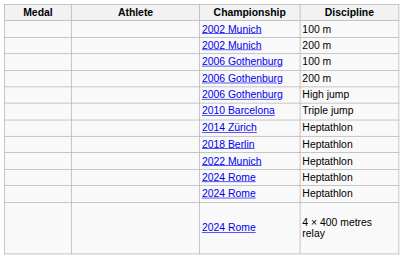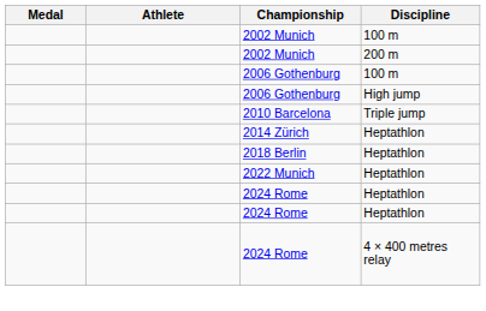 <table class="sortable wikitable" font-size:90%;>
 <tr>
 <th align="center" width=100>Medal</th>
 <th align="center" width=200>Athlete</th>
 <th align="center" width=150>Championship</th>
 <th align="center" width=150>Discipline</th>
 </tr>
 <tr>
 <td></td>
 <td align="left"></td>
 <td><a href='#'>2002 Munich</a></td>
 <td>100 m</td>
 </tr>
 <tr>
 <td></td>
 <td align="left"></td>
 <td><a href='#'>2002 Munich</a></td>
 <td>200 m</td>
 </tr>
 <tr>
 <td></td>
 <td align="left"></td>
 <td><a href='#'>2006 Gothenburg</a></td>
 <td>100 m</td>
-</tr>
-<tr>
-<td></td>
-<td align="left"></td>
-<td><a href='#'>2006 Gothenburg</a></td>
-<td>200 m</td>
 </tr>
 <tr>
 <td></td>
 <td align="left"></td>
 <td><a href='#'>2006 Gothenburg</a></td>
 <td>High jump</td>
 </tr>
 <tr>
 <td></td>
 <td align="left"></td>
 <td><a href='#'>2010 Barcelona</a></td>
 <td>Triple jump</td>
 </tr>
 <tr>
 <td></td>
 <td align="left"></td>
 <td><a href='#'>2014 Zürich</a></td>
 <td>Heptathlon</td>
 </tr>
 <tr>
 <td></td>
 <td align="left"></td>
 <td><a href='#'>2018 Berlin</a></td>
 <td>Heptathlon</td>
 </tr>
 <tr>
 <td></td>
 <td align="left"></td>
 <td><a href='#'>2022 Munich</a></td>
 <td>Heptathlon</td>
 </tr>
 <tr>
 <td></td>
 <td align="left"></td>
 <td><a href='#'>2024 Rome</a></td>
 <td>Heptathlon</td>
 </tr>
 <tr>
 <td></td>
 <td align="left"></td>
 <td><a href='#'>2024 Rome</a></td>
 <td>Heptathlon</td>
 </tr>
 <tr>
 <td></td>
 <td align="left"><br><br><br><br></td>
 <td><a href='#'>2024 Rome</a></td>
 <td>4 × 400 metres relay</td>
 </tr>
 </table>
